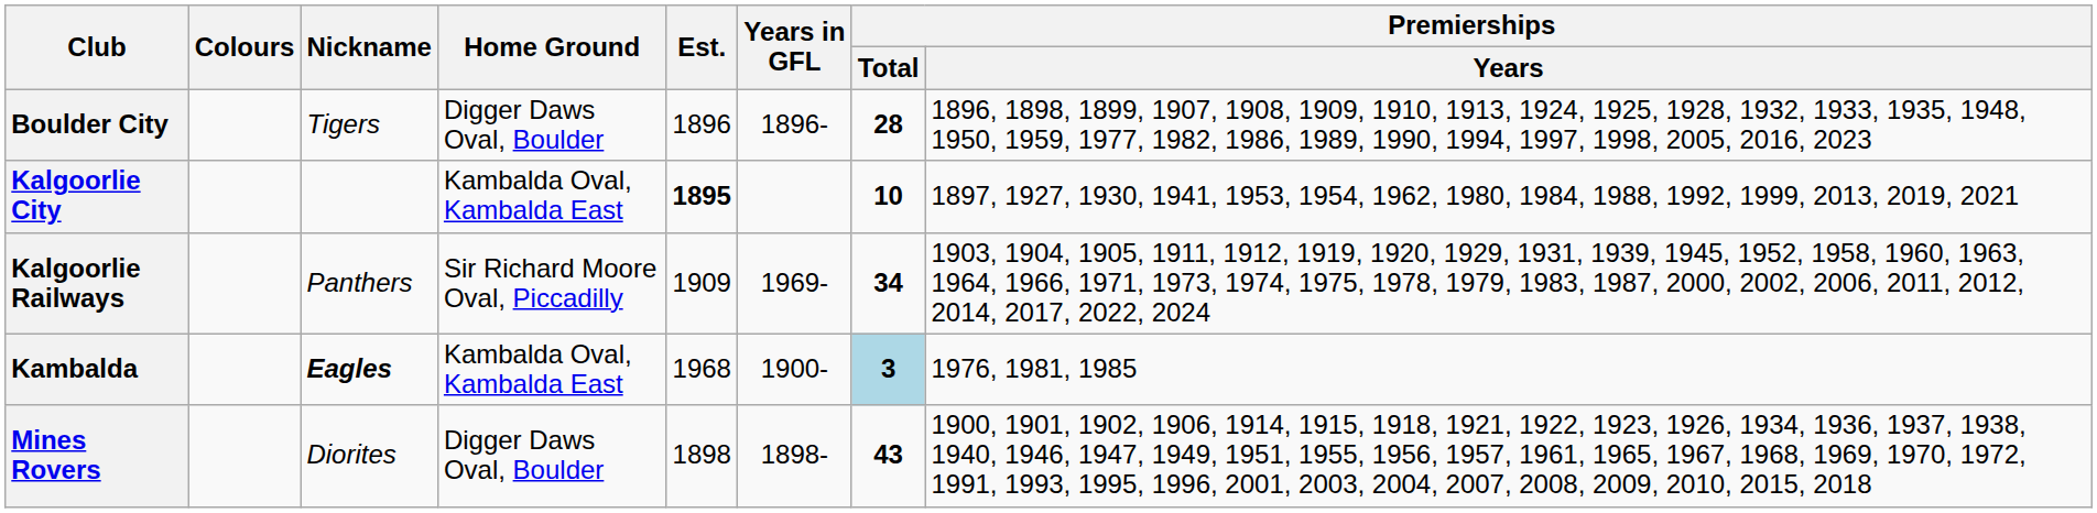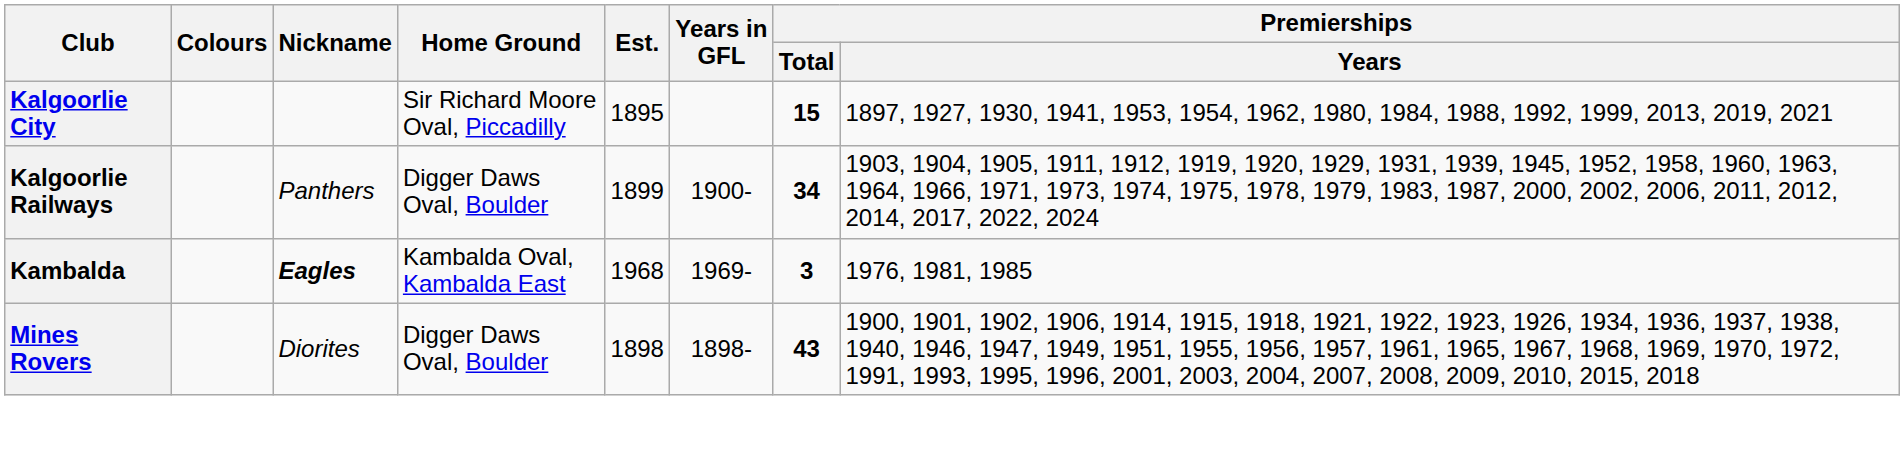 <table class="wikitable sortable" style="text-align:center; width:100%">
 <tr>
 <th rowspan="2">Club</th>
 <th rowspan="2">Colours</th>
 <th rowspan="2">Nickname</th>
 <th rowspan="2">Home Ground</th>
 <th rowspan="2">Est.</th>
 <th rowspan="2">Years in GFL</th>
 <th colspan="2">Premierships</th>
 </tr>
 <tr>
 <th>Total</th>
 <th>Years</th>
 </tr>
 <tr>
-<th style="text-align:left">Boulder City</th>
-<td></td>
-<td align="left"><em>Tigers</em></td>
-<td align="left">Digger Daws Oval, <a href='#'>Boulder</a></td>
-<td>1896</td>
-<td>1896-</td>
-<td><strong>28</strong></td>
-<td align="left">1896, 1898, 1899, 1907, 1908, 1909, 1910, 1913, 1924, 1925, 1928, 1932, 1933, 1935, 1948, 1950, 1959, 1977, 1982, 1986, 1989, 1990, 1994, 1997, 1998, 2005, 2016, 2023</td>
-</tr>
-<tr>
 <th style="text-align:left"><a href='#'>Kalgoorlie City</a></th>
 <td></td>
 <td align="left"><em></em></td>
-<td align="left">Kambalda Oval, <a href='#'>Kambalda East</a></td>
-<td><strong>1895</strong></td>
+<td align="left">Sir Richard Moore Oval, <a href='#'>Piccadilly</a></td>
+<td>1895</td>
 <td></td>
-<td><strong>10</strong></td>
+<td><strong>15</strong></td>
 <td align="left">1897, 1927, 1930, 1941, 1953, 1954, 1962, 1980, 1984, 1988, 1992, 1999, 2013, 2019, 2021</td>
 </tr>
 <tr>
 <th style="text-align:left">Kalgoorlie Railways</th>
 <td></td>
 <td align="left"><em>Panthers</em></td>
-<td align="left">Sir Richard Moore Oval, <a href='#'>Piccadilly</a></td>
-<td>1909</td>
-<td>1969-</td>
+<td align="left">Digger Daws Oval, <a href='#'>Boulder</a></td>
+<td>1899</td>
+<td>1900-</td>
 <td><strong>34</strong></td>
 <td align="left">1903, 1904, 1905, 1911, 1912, 1919, 1920, 1929, 1931, 1939, 1945, 1952, 1958, 1960, 1963, 1964, 1966, 1971, 1973, 1974, 1975, 1978, 1979, 1983, 1987, 2000, 2002, 2006, 2011, 2012, 2014, 2017, 2022, 2024</td>
 </tr>
 <tr>
 <th style="text-align:left">Kambalda</th>
 <td></td>
 <td align="left"><strong><em>Eagles</em></strong></td>
 <td align="left">Kambalda Oval, <a href='#'>Kambalda East</a></td>
 <td>1968</td>
-<td>1900-</td>
-<td style="background: lightblue;"><strong>3</strong></td>
+<td>1969-</td>
+<td><strong>3</strong></td>
 <td align="left">1976, 1981, 1985</td>
 </tr>
 <tr>
 <th style="text-align:left"><a href='#'>Mines Rovers</a></th>
 <td></td>
 <td align="left"><em>Diorites</em></td>
 <td align="left">Digger Daws Oval, <a href='#'>Boulder</a></td>
 <td>1898</td>
 <td>1898-</td>
 <td><strong>43</strong></td>
 <td align="left">1900, 1901, 1902, 1906, 1914, 1915, 1918, 1921, 1922, 1923, 1926, 1934, 1936, 1937, 1938, 1940, 1946, 1947, 1949, 1951, 1955, 1956, 1957, 1961, 1965, 1967, 1968, 1969, 1970, 1972, 1991, 1993, 1995, 1996, 2001, 2003, 2004, 2007, 2008, 2009, 2010, 2015, 2018</td>
 </tr>
 </table>
